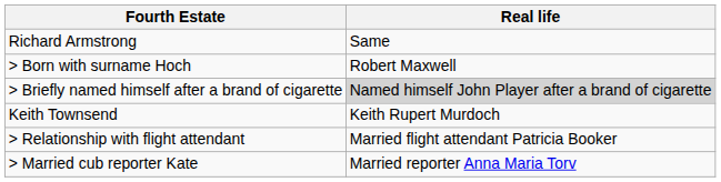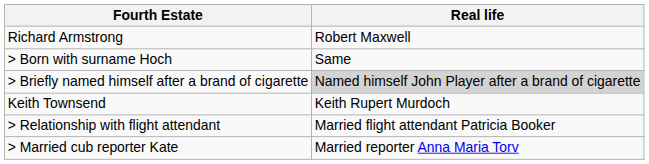 <table class="wikitable">
 <tr>
 <th>Fourth Estate</th>
 <th>Real life</th>
 </tr>
 <tr>
 <td>Richard Armstrong</td>
-<td>Same</td>
+<td>Robert Maxwell</td>
 </tr>
 <tr>
 <td>> Born with surname Hoch</td>
-<td>Robert Maxwell</td>
+<td>Same</td>
 </tr>
 <tr>
 <td>> Briefly named himself after a brand of cigarette</td>
 <td style="background: lightgrey;">Named himself John Player after a brand of cigarette</td>
 </tr>
 <tr>
 <td>Keith Townsend</td>
 <td>Keith Rupert Murdoch</td>
 </tr>
 <tr>
 <td>> Relationship with flight attendant</td>
 <td>Married flight attendant Patricia Booker</td>
 </tr>
 <tr>
 <td>> Married cub reporter Kate</td>
 <td>Married reporter <a href='#'>Anna Maria Torv</a></td>
 </tr>
 </table>
